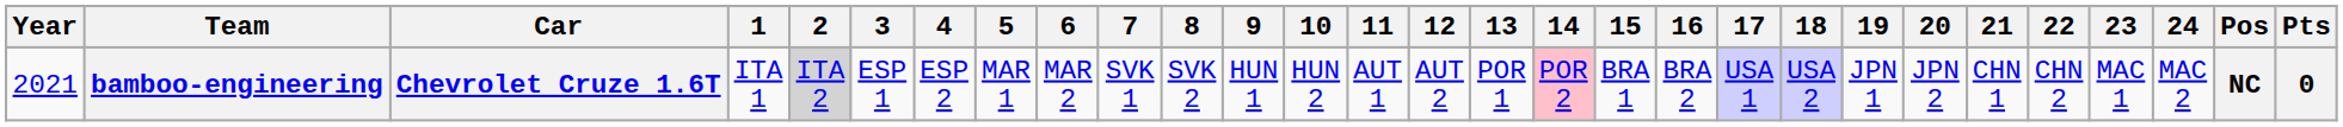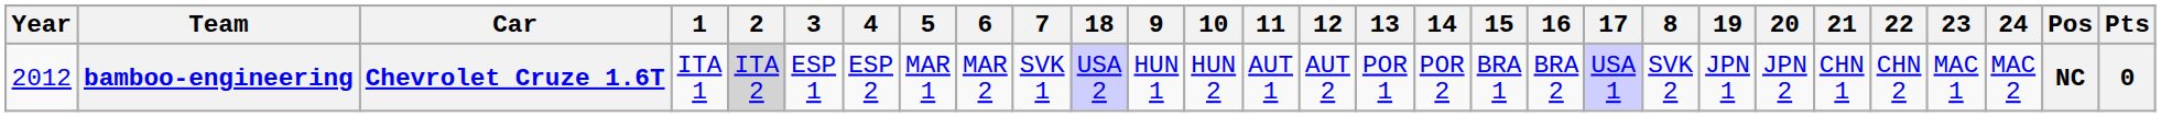 <table class="wikitable" style="text-align:center; font-size:85%">
 <tr>
 <th>Year</th>
 <th>Team</th>
 <th>Car</th>
 <th>1</th>
 <th>2</th>
 <th>3</th>
 <th>4</th>
 <th>5</th>
 <th>6</th>
 <th>7</th>
-<th>8</th>
+<th>18</th>
 <th>9</th>
 <th>10</th>
 <th>11</th>
 <th>12</th>
 <th>13</th>
 <th>14</th>
 <th>15</th>
 <th>16</th>
 <th>17</th>
-<th>18</th>
+<th>8</th>
 <th>19</th>
 <th>20</th>
 <th>21</th>
 <th>22</th>
 <th>23</th>
 <th>24</th>
 <th>Pos</th>
 <th>Pts</th>
 </tr>
 <tr>
-<td><a href='#'>2021</a></td>
+<td><a href='#'>2012</a></td>
 <th nowrap><a href='#'>bamboo-engineering</a></th>
 <th nowrap><a href='#'>Chevrolet Cruze 1.6T</a></th>
 <td><a href='#'>ITA<br>1</a></td>
 <td style="background: lightgrey;"><a href='#'>ITA<br>2</a></td>
 <td><a href='#'>ESP<br>1</a></td>
 <td><a href='#'>ESP<br>2</a></td>
 <td><a href='#'>MAR<br>1</a></td>
 <td><a href='#'>MAR<br>2</a></td>
 <td><a href='#'>SVK<br>1</a></td>
-<td><a href='#'>SVK<br>2</a></td>
+<td style="background:#CFCFFF;"><a href='#'>USA<br>2</a><br></td>
 <td><a href='#'>HUN<br>1</a></td>
 <td><a href='#'>HUN<br>2</a></td>
 <td><a href='#'>AUT<br>1</a></td>
 <td><a href='#'>AUT<br>2</a></td>
 <td><a href='#'>POR<br>1</a></td>
-<td style="background: pink;"><a href='#'>POR<br>2</a></td>
+<td><a href='#'>POR<br>2</a></td>
 <td><a href='#'>BRA<br>1</a></td>
 <td><a href='#'>BRA<br>2</a></td>
 <td style="background:#CFCFFF;"><a href='#'>USA<br>1</a><br></td>
-<td style="background:#CFCFFF;"><a href='#'>USA<br>2</a><br></td>
+<td><a href='#'>SVK<br>2</a></td>
 <td><a href='#'>JPN<br>1</a></td>
 <td><a href='#'>JPN<br>2</a></td>
 <td><a href='#'>CHN<br>1</a></td>
 <td><a href='#'>CHN<br>2</a></td>
 <td><a href='#'>MAC<br>1</a></td>
 <td><a href='#'>MAC<br>2</a></td>
 <th>NC</th>
 <th>0</th>
 </tr>
 </table>
